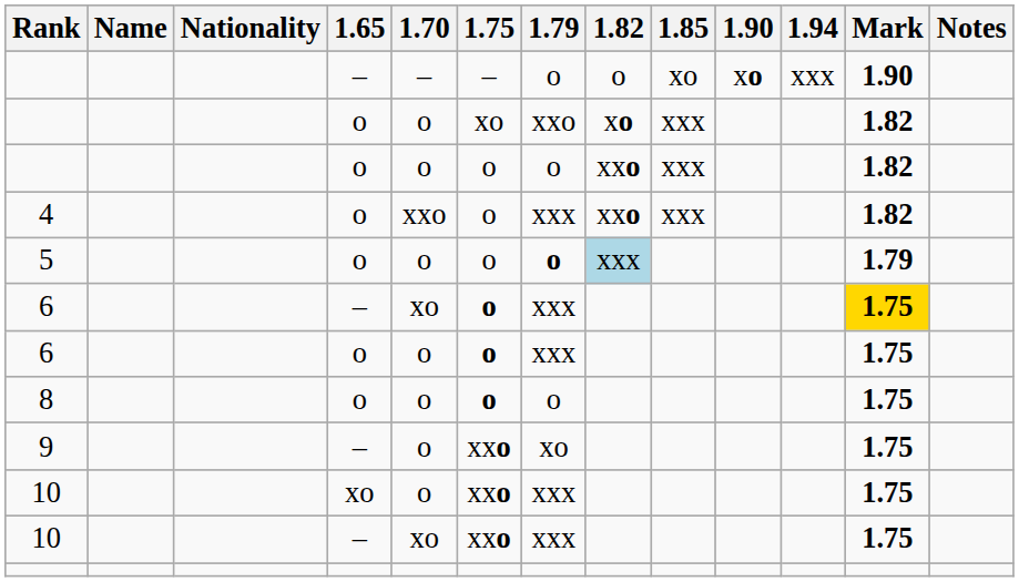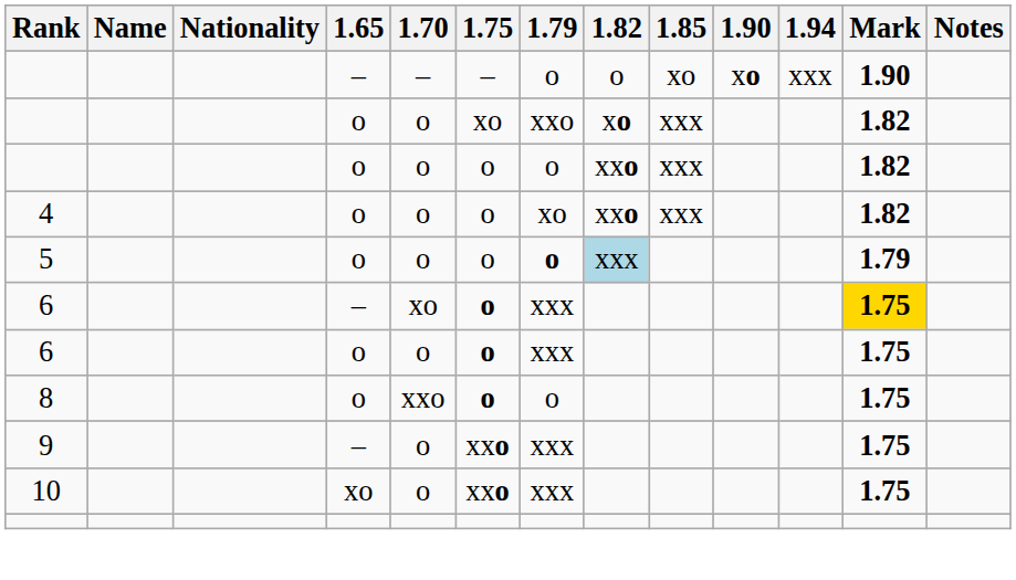 <table class="wikitable sortable" style="text-align:center">
 <tr>
 <th>Rank</th>
 <th>Name</th>
 <th>Nationality</th>
 <th>1.65</th>
 <th>1.70</th>
 <th>1.75</th>
 <th>1.79</th>
 <th>1.82</th>
 <th>1.85</th>
 <th>1.90</th>
 <th>1.94</th>
 <th>Mark</th>
 <th>Notes</th>
 </tr>
 <tr>
 <td></td>
 <td align=left></td>
 <td align=left></td>
 <td>–</td>
 <td>–</td>
 <td>–</td>
 <td>o</td>
 <td>o</td>
 <td>xo</td>
 <td>x<strong>o</strong></td>
 <td>xxx</td>
 <td><strong>1.90</strong></td>
 <td></td>
 </tr>
 <tr>
 <td></td>
 <td align=left></td>
 <td align=left></td>
 <td>o</td>
 <td>o</td>
 <td>xo</td>
 <td>xxo</td>
 <td>x<strong>o</strong></td>
 <td>xxx</td>
 <td></td>
 <td></td>
 <td><strong>1.82</strong></td>
 <td></td>
 </tr>
 <tr>
 <td></td>
 <td align=left></td>
 <td align=left></td>
 <td>o</td>
 <td>o</td>
 <td>o</td>
 <td>o</td>
 <td>xx<strong>o</strong></td>
 <td>xxx</td>
 <td></td>
 <td></td>
 <td><strong>1.82</strong></td>
 <td></td>
 </tr>
 <tr>
 <td>4</td>
 <td align=left></td>
 <td align=left></td>
 <td>o</td>
-<td>xxo</td>
 <td>o</td>
-<td>xxx</td>
+<td>o</td>
+<td>xo</td>
 <td>xx<strong>o</strong></td>
 <td>xxx</td>
 <td></td>
 <td></td>
 <td><strong>1.82</strong></td>
 <td></td>
 </tr>
 <tr>
 <td>5</td>
 <td align=left></td>
 <td align=left></td>
 <td>o</td>
 <td>o</td>
 <td>o</td>
 <td><strong>o</strong></td>
 <td style="background: lightblue;">xxx</td>
 <td></td>
 <td></td>
 <td></td>
 <td><strong>1.79</strong></td>
 <td></td>
 </tr>
 <tr>
 <td>6</td>
 <td align=left></td>
 <td align=left></td>
 <td>–</td>
 <td>xo</td>
 <td><strong>o</strong></td>
 <td>xxx</td>
 <td></td>
 <td></td>
 <td></td>
 <td></td>
 <td style="background: gold;"><strong>1.75</strong></td>
 <td></td>
 </tr>
 <tr>
 <td>6</td>
 <td align=left></td>
 <td align=left></td>
 <td>o</td>
 <td>o</td>
 <td><strong>o</strong></td>
 <td>xxx</td>
 <td></td>
 <td></td>
 <td></td>
 <td></td>
 <td><strong>1.75</strong></td>
 <td></td>
 </tr>
 <tr>
 <td>8</td>
 <td align=left></td>
 <td align=left></td>
 <td>o</td>
-<td>o</td>
+<td>xxo</td>
 <td><strong>o</strong></td>
 <td>o</td>
 <td></td>
 <td></td>
 <td></td>
 <td></td>
 <td><strong>1.75</strong></td>
 <td></td>
 </tr>
 <tr>
 <td>9</td>
 <td align=left></td>
 <td align=left></td>
 <td>–</td>
 <td>o</td>
 <td>xx<strong>o</strong></td>
-<td>xo</td>
+<td>xxx</td>
 <td></td>
 <td></td>
 <td></td>
 <td></td>
 <td><strong>1.75</strong></td>
 <td></td>
 </tr>
 <tr>
 <td>10</td>
 <td align=left></td>
 <td align=left></td>
 <td>xo</td>
 <td>o</td>
-<td>xx<strong>o</strong></td>
-<td>xxx</td>
-<td></td>
-<td></td>
-<td></td>
-<td></td>
-<td><strong>1.75</strong></td>
-<td></td>
-</tr>
-<tr>
-<td>10</td>
-<td align=left></td>
-<td align=left></td>
-<td>–</td>
-<td>xo</td>
 <td>xx<strong>o</strong></td>
 <td>xxx</td>
 <td></td>
 <td></td>
 <td></td>
 <td></td>
 <td><strong>1.75</strong></td>
 <td></td>
 </tr>
 <tr>
 <td></td>
 <td align=left></td>
 <td align=left></td>
 <td></td>
 <td></td>
 <td></td>
 <td></td>
 <td></td>
 <td></td>
 <td></td>
 <td></td>
 <td><strong></strong></td>
 <td></td>
 </tr>
 </table>
